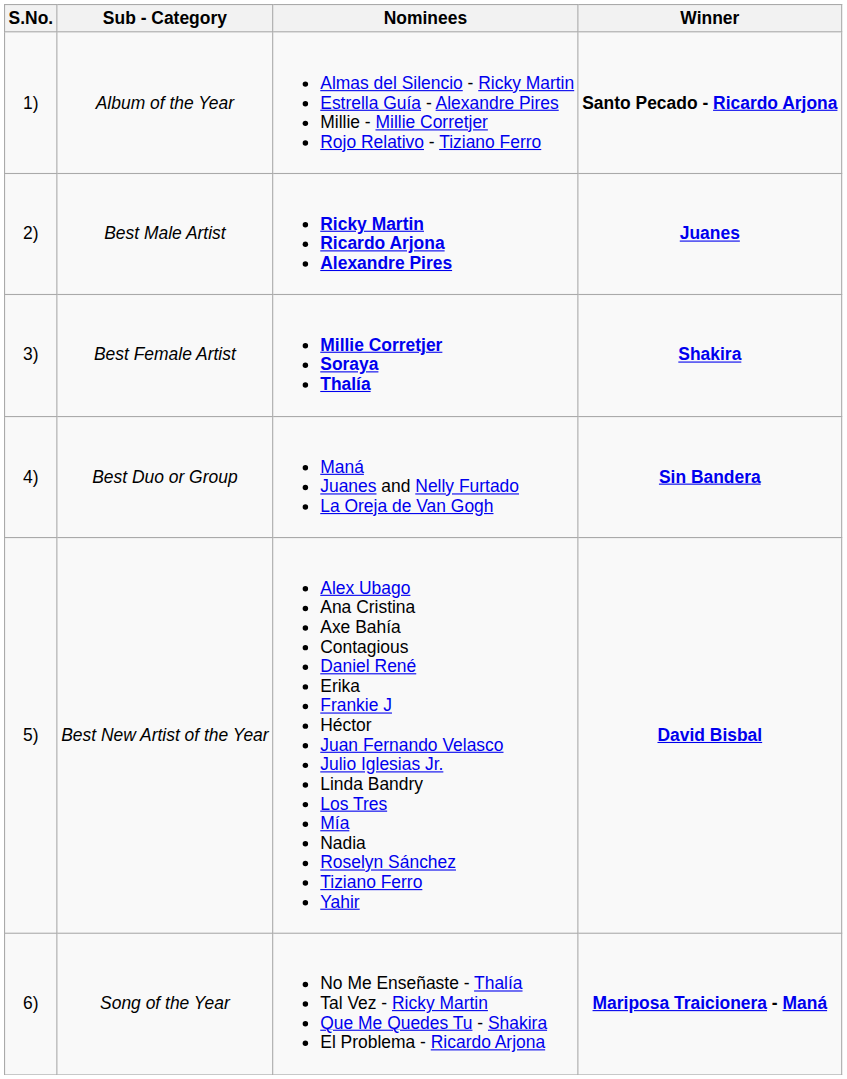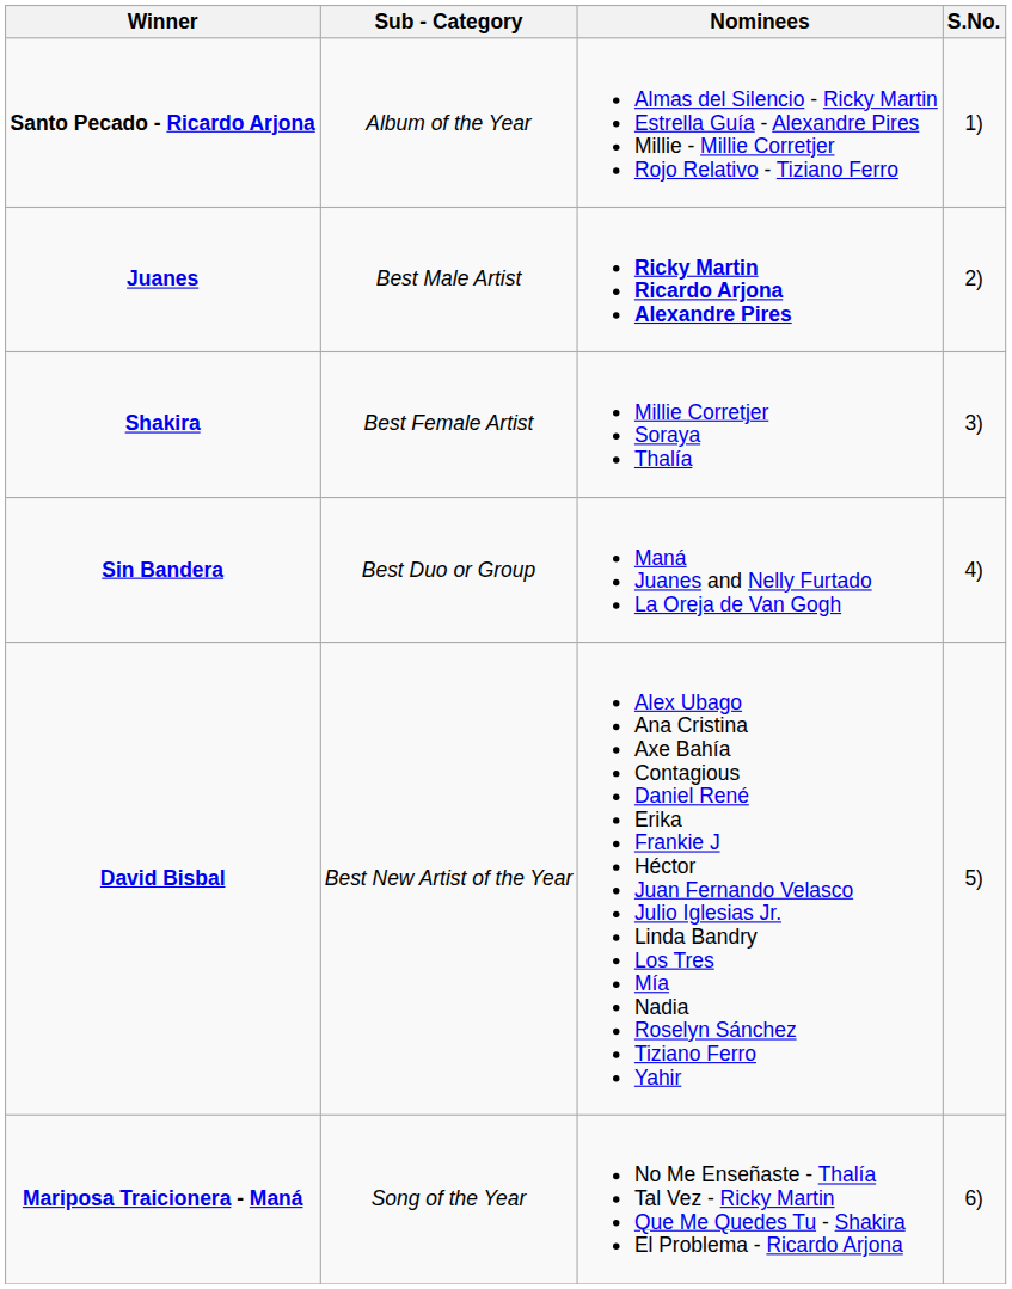 <table class="wikitable">
 <tr>
-<th>S.No.</th>
+<th>Winner</th>
 <th>Sub - Category</th>
 <th>Nominees</th>
-<th>Winner</th>
+<th>S.No.</th>
 </tr>
 <tr>
-<td style="text-align:center;">1)</td>
+<td style="text-align:center;"><strong> Santo Pecado - <a href='#'>Ricardo Arjona</a></strong></td>
 <td style="text-align:center;"><em>Album of the Year</em></td>
 <td><br><ul><li><a href='#'>Almas del Silencio</a> - <a href='#'>Ricky Martin</a></li><li><a href='#'>Estrella Guía</a> - <a href='#'>Alexandre Pires</a></li><li>Millie - <a href='#'>Millie Corretjer</a></li><li><a href='#'>Rojo Relativo</a> - <a href='#'>Tiziano Ferro</a></li></ul></td>
-<td style="text-align:center;"><strong> Santo Pecado - <a href='#'>Ricardo Arjona</a></strong></td>
+<td style="text-align:center;">1)</td>
 </tr>
 <tr>
-<td style="text-align:center;">2)</td>
+<td style="text-align:center;"><strong><a href='#'>Juanes</a></strong></td>
 <td style="text-align:center;"><em>Best Male Artist</em></td>
 <td><strong><br><ul><li><a href='#'>Ricky Martin</a></li><li><a href='#'>Ricardo Arjona</a></li><li><a href='#'>Alexandre Pires</a></li></ul></strong></td>
-<td style="text-align:center;"><strong><a href='#'>Juanes</a></strong></td>
+<td style="text-align:center;">2)</td>
 </tr>
 <tr>
+<td style="text-align:center;"><strong><a href='#'>Shakira</a></strong></td>
+<td style="text-align:center;"><em>Best Female Artist</em></td>
+<td><br><ul><li><a href='#'>Millie Corretjer</a></li><li><a href='#'>Soraya</a></li><li><a href='#'>Thalía</a></li></ul></td>
 <td style="text-align:center;">3)</td>
-<td style="text-align:center;"><em>Best Female Artist</em></td>
-<td><strong><br><ul><li><a href='#'>Millie Corretjer</a></li><li><a href='#'>Soraya</a></li><li><a href='#'>Thalía</a></li></ul></strong></td>
-<td style="text-align:center;"><strong><a href='#'>Shakira</a></strong></td>
 </tr>
 <tr>
-<td style="text-align:center;">4)</td>
+<td style="text-align:center;"><strong><a href='#'>Sin Bandera</a></strong></td>
 <td style="text-align:center;"><em>Best Duo or Group</em></td>
 <td><br><ul><li><a href='#'>Maná</a></li><li><a href='#'>Juanes</a> and <a href='#'>Nelly Furtado</a></li><li><a href='#'>La Oreja de Van Gogh</a></li></ul></td>
-<td style="text-align:center;"><strong><a href='#'>Sin Bandera</a></strong></td>
+<td style="text-align:center;">4)</td>
 </tr>
 <tr>
-<td style="text-align:center;">5)</td>
+<td style="text-align:center;"><strong><a href='#'>David Bisbal</a></strong></td>
 <td style="text-align:center;"><em>Best New Artist of the Year</em></td>
 <td><br><ul><li><a href='#'>Alex Ubago</a></li><li>Ana Cristina</li><li>Axe Bahía</li><li>Contagious</li><li><a href='#'>Daniel René</a></li><li>Erika</li><li><a href='#'>Frankie J</a></li><li>Héctor</li><li><a href='#'>Juan Fernando Velasco</a></li><li><a href='#'>Julio Iglesias Jr.</a></li><li>Linda Bandry</li><li><a href='#'>Los Tres</a></li><li><a href='#'>Mía</a></li><li>Nadia</li><li><a href='#'>Roselyn Sánchez</a></li><li><a href='#'>Tiziano Ferro</a></li><li><a href='#'>Yahir</a></li></ul></td>
-<td style="text-align:center;"><strong><a href='#'>David Bisbal</a></strong></td>
+<td style="text-align:center;">5)</td>
 </tr>
 <tr>
-<td style="text-align:center;">6)</td>
+<td style="text-align:center;"><strong><a href='#'>Mariposa Traicionera</a> - <a href='#'>Maná</a></strong></td>
 <td style="text-align:center;"><em>Song of the Year</em></td>
 <td><br><ul><li>No Me Enseñaste - <a href='#'>Thalía</a></li><li>Tal Vez - <a href='#'>Ricky Martin</a></li><li><a href='#'>Que Me Quedes Tu</a> - <a href='#'>Shakira</a></li><li>El Problema - <a href='#'>Ricardo Arjona</a></li></ul></td>
-<td style="text-align:center;"><strong><a href='#'>Mariposa Traicionera</a> - <a href='#'>Maná</a></strong></td>
+<td style="text-align:center;">6)</td>
 </tr>
 </table>
